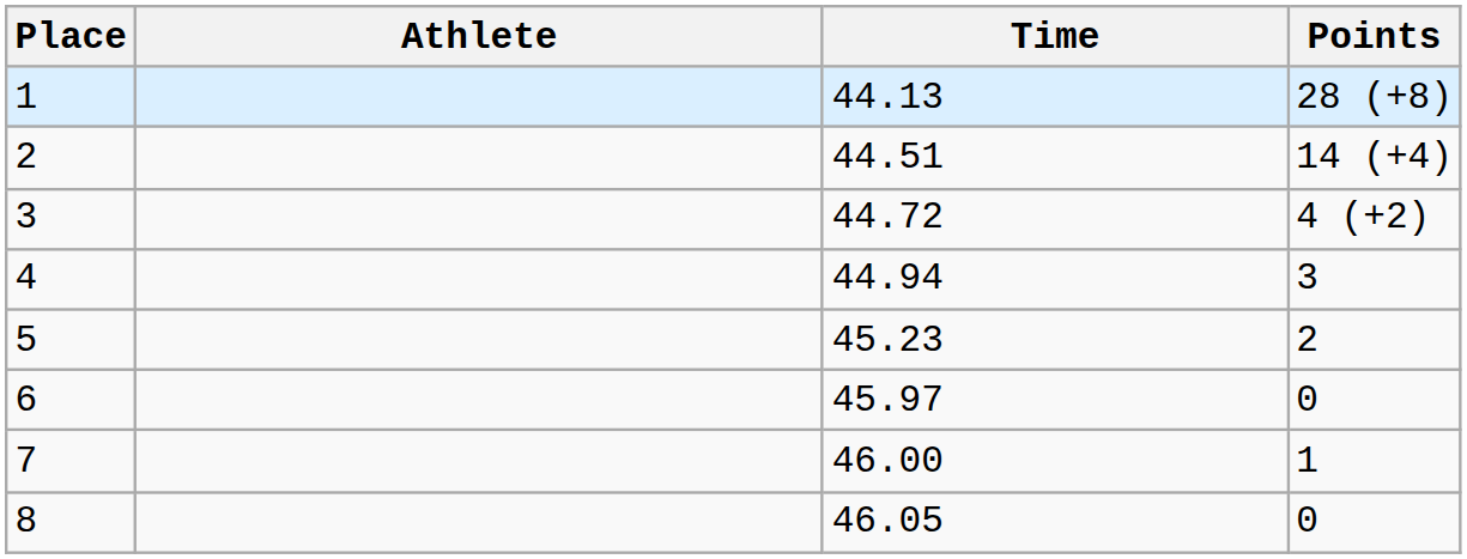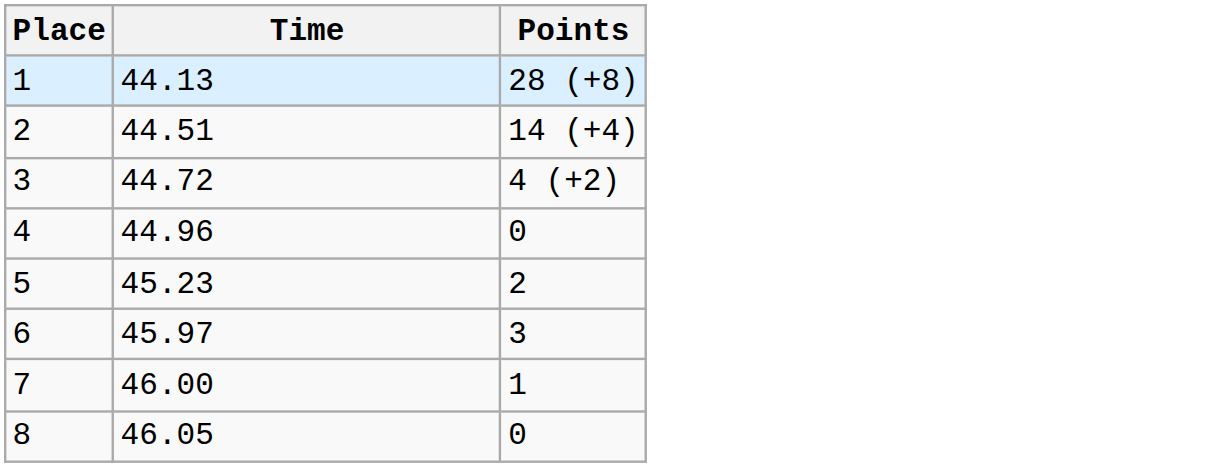 <table class="wikitable sortable">
 <tr>
 <th>Place</th>
-<th style="width:18em">Athlete</th>
 <th style="width:12em">Time</th>
 <th>Points</th>
 </tr>
 <tr style="background:#daefff;">
 <td>1 </td>
-<td></td>
 <td>44.13 </td>
 <td>28 (+8)</td>
 </tr>
 <tr>
 <td>2</td>
-<td></td>
 <td>44.51</td>
 <td>14 (+4)</td>
 </tr>
 <tr>
 <td>3</td>
-<td></td>
 <td>44.72</td>
 <td>4 (+2)</td>
 </tr>
 <tr>
 <td>4</td>
-<td></td>
-<td>44.94</td>
-<td>3</td>
+<td>44.96</td>
+<td>0</td>
 </tr>
 <tr>
 <td>5</td>
-<td></td>
 <td>45.23</td>
 <td>2</td>
 </tr>
 <tr>
 <td>6</td>
-<td></td>
 <td>45.97</td>
-<td>0</td>
+<td>3</td>
 </tr>
 <tr>
 <td>7</td>
-<td></td>
 <td>46.00</td>
 <td>1</td>
 </tr>
 <tr>
 <td>8</td>
-<td></td>
 <td>46.05</td>
 <td>0</td>
 </tr>
 </table>
